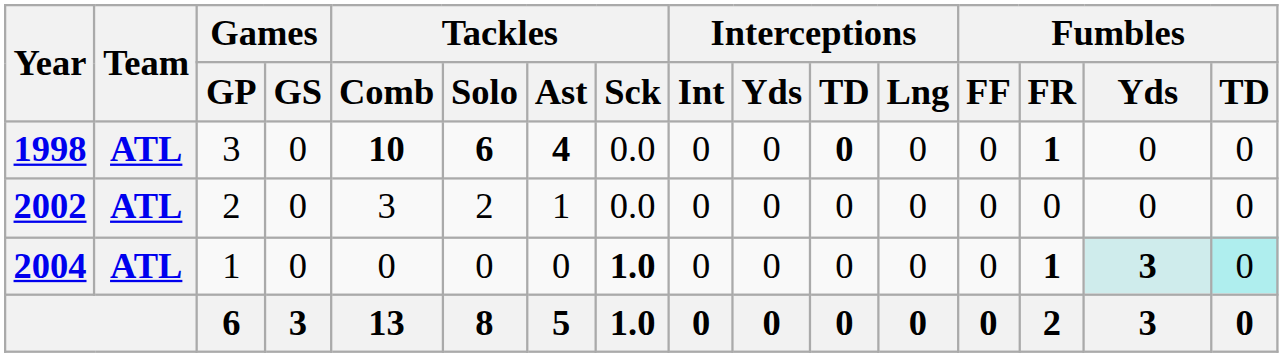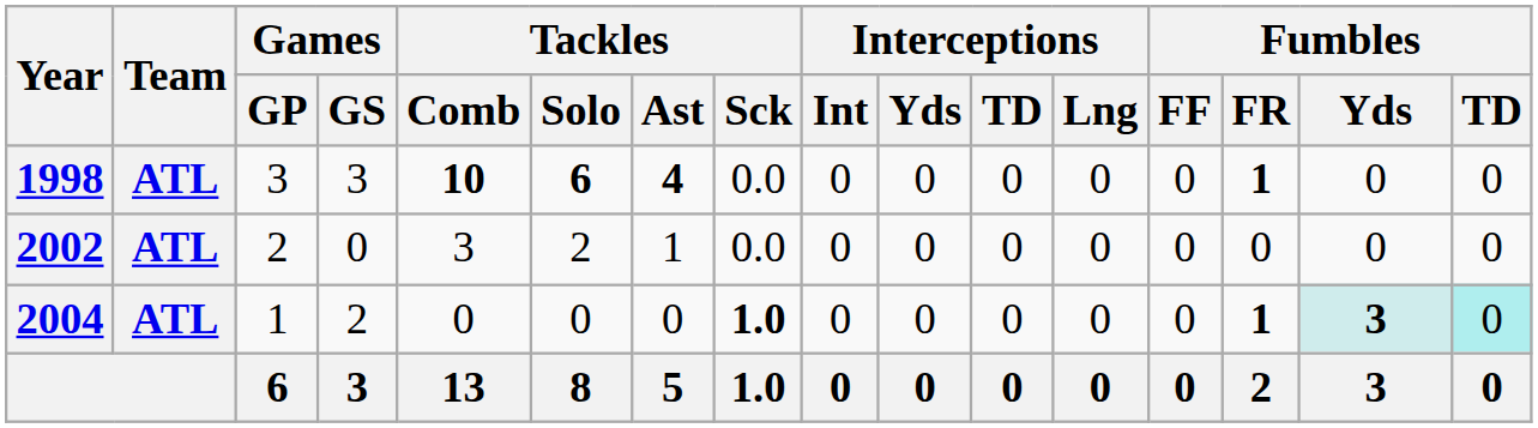 <table class="wikitable" style="text-align:center">
 <tr>
 <th rowspan="2">Year</th>
 <th rowspan="2">Team</th>
 <th colspan="2">Games</th>
 <th colspan="4">Tackles</th>
 <th colspan="4">Interceptions</th>
 <th colspan="4">Fumbles</th>
 </tr>
 <tr>
 <th>GP</th>
 <th>GS</th>
 <th>Comb</th>
 <th>Solo</th>
 <th>Ast</th>
 <th>Sck</th>
 <th>Int</th>
 <th>Yds</th>
 <th>TD</th>
 <th>Lng</th>
 <th>FF</th>
 <th>FR</th>
 <th>Yds</th>
 <th>TD</th>
 </tr>
 <tr>
 <th><a href='#'>1998</a></th>
 <th><a href='#'>ATL</a></th>
 <td>3</td>
-<td>0</td>
+<td>3</td>
 <td><strong>10</strong></td>
 <td><strong>6</strong></td>
 <td><strong>4</strong></td>
 <td>0.0</td>
 <td>0</td>
 <td>0</td>
-<td><strong>0</strong></td>
+<td>0</td>
 <td>0</td>
 <td>0</td>
 <td><strong>1</strong></td>
 <td>0</td>
 <td>0</td>
 </tr>
 <tr>
 <th><a href='#'>2002</a></th>
 <th><a href='#'>ATL</a></th>
 <td>2</td>
 <td>0</td>
 <td>3</td>
 <td>2</td>
 <td>1</td>
 <td>0.0</td>
 <td>0</td>
 <td>0</td>
 <td>0</td>
 <td>0</td>
 <td>0</td>
 <td>0</td>
 <td>0</td>
 <td>0</td>
 </tr>
 <tr>
 <th><a href='#'>2004</a></th>
 <th><a href='#'>ATL</a></th>
 <td>1</td>
-<td>0</td>
+<td>2</td>
 <td>0</td>
 <td>0</td>
 <td>0</td>
 <td><strong>1.0</strong></td>
 <td>0</td>
 <td>0</td>
 <td>0</td>
 <td>0</td>
 <td>0</td>
 <td><strong>1</strong></td>
 <td style="background:#cfecec; width:3em;"><strong>3</strong></td>
 <td style="background: paleturquoise;">0</td>
 </tr>
 <tr>
 <th colspan="2"></th>
 <th>6</th>
 <th>3</th>
 <th>13</th>
 <th>8</th>
 <th>5</th>
 <th>1.0</th>
 <th>0</th>
 <th>0</th>
 <th>0</th>
 <th>0</th>
 <th>0</th>
 <th>2</th>
 <th>3</th>
 <th>0</th>
 </tr>
 </table>
